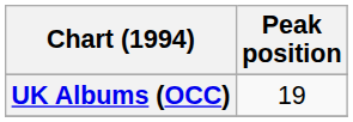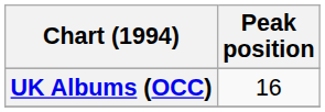 <table class="wikitable sortable plainrowheaders">
 <tr>
 <th scope="col">Chart (1994)</th>
 <th scope="col">Peak<br>position</th>
 </tr>
 <tr>
 </tr>
 <tr>
 </tr>
 <tr>
 </tr>
 <tr>
 </tr>
 <tr>
 </tr>
 <tr>
 <th scope="row"><a href='#'>UK Albums</a> (<a href='#'>OCC</a>)</th>
-<td align="center">19</td>
+<td align="center">16</td>
 </tr>
 <tr>
 </tr>
 </table>
